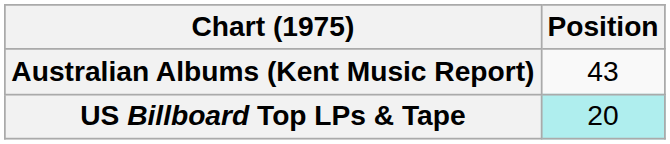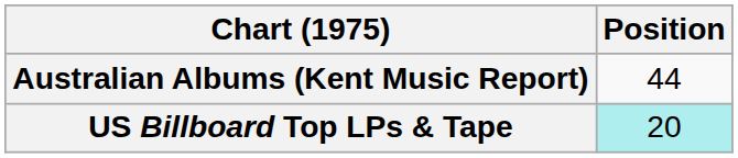 <table class="wikitable plainrowheaders" style="text-align:center;">
 <tr>
 <th scope="col">Chart (1975)</th>
 <th scope="col">Position</th>
 </tr>
 <tr>
 <th scope="row">Australian Albums (Kent Music Report)</th>
-<td>43</td>
+<td>44</td>
 </tr>
 <tr>
 <th scope="row">US <em>Billboard</em> Top LPs & Tape</th>
 <td style="background: paleturquoise;">20</td>
 </tr>
 </table>
